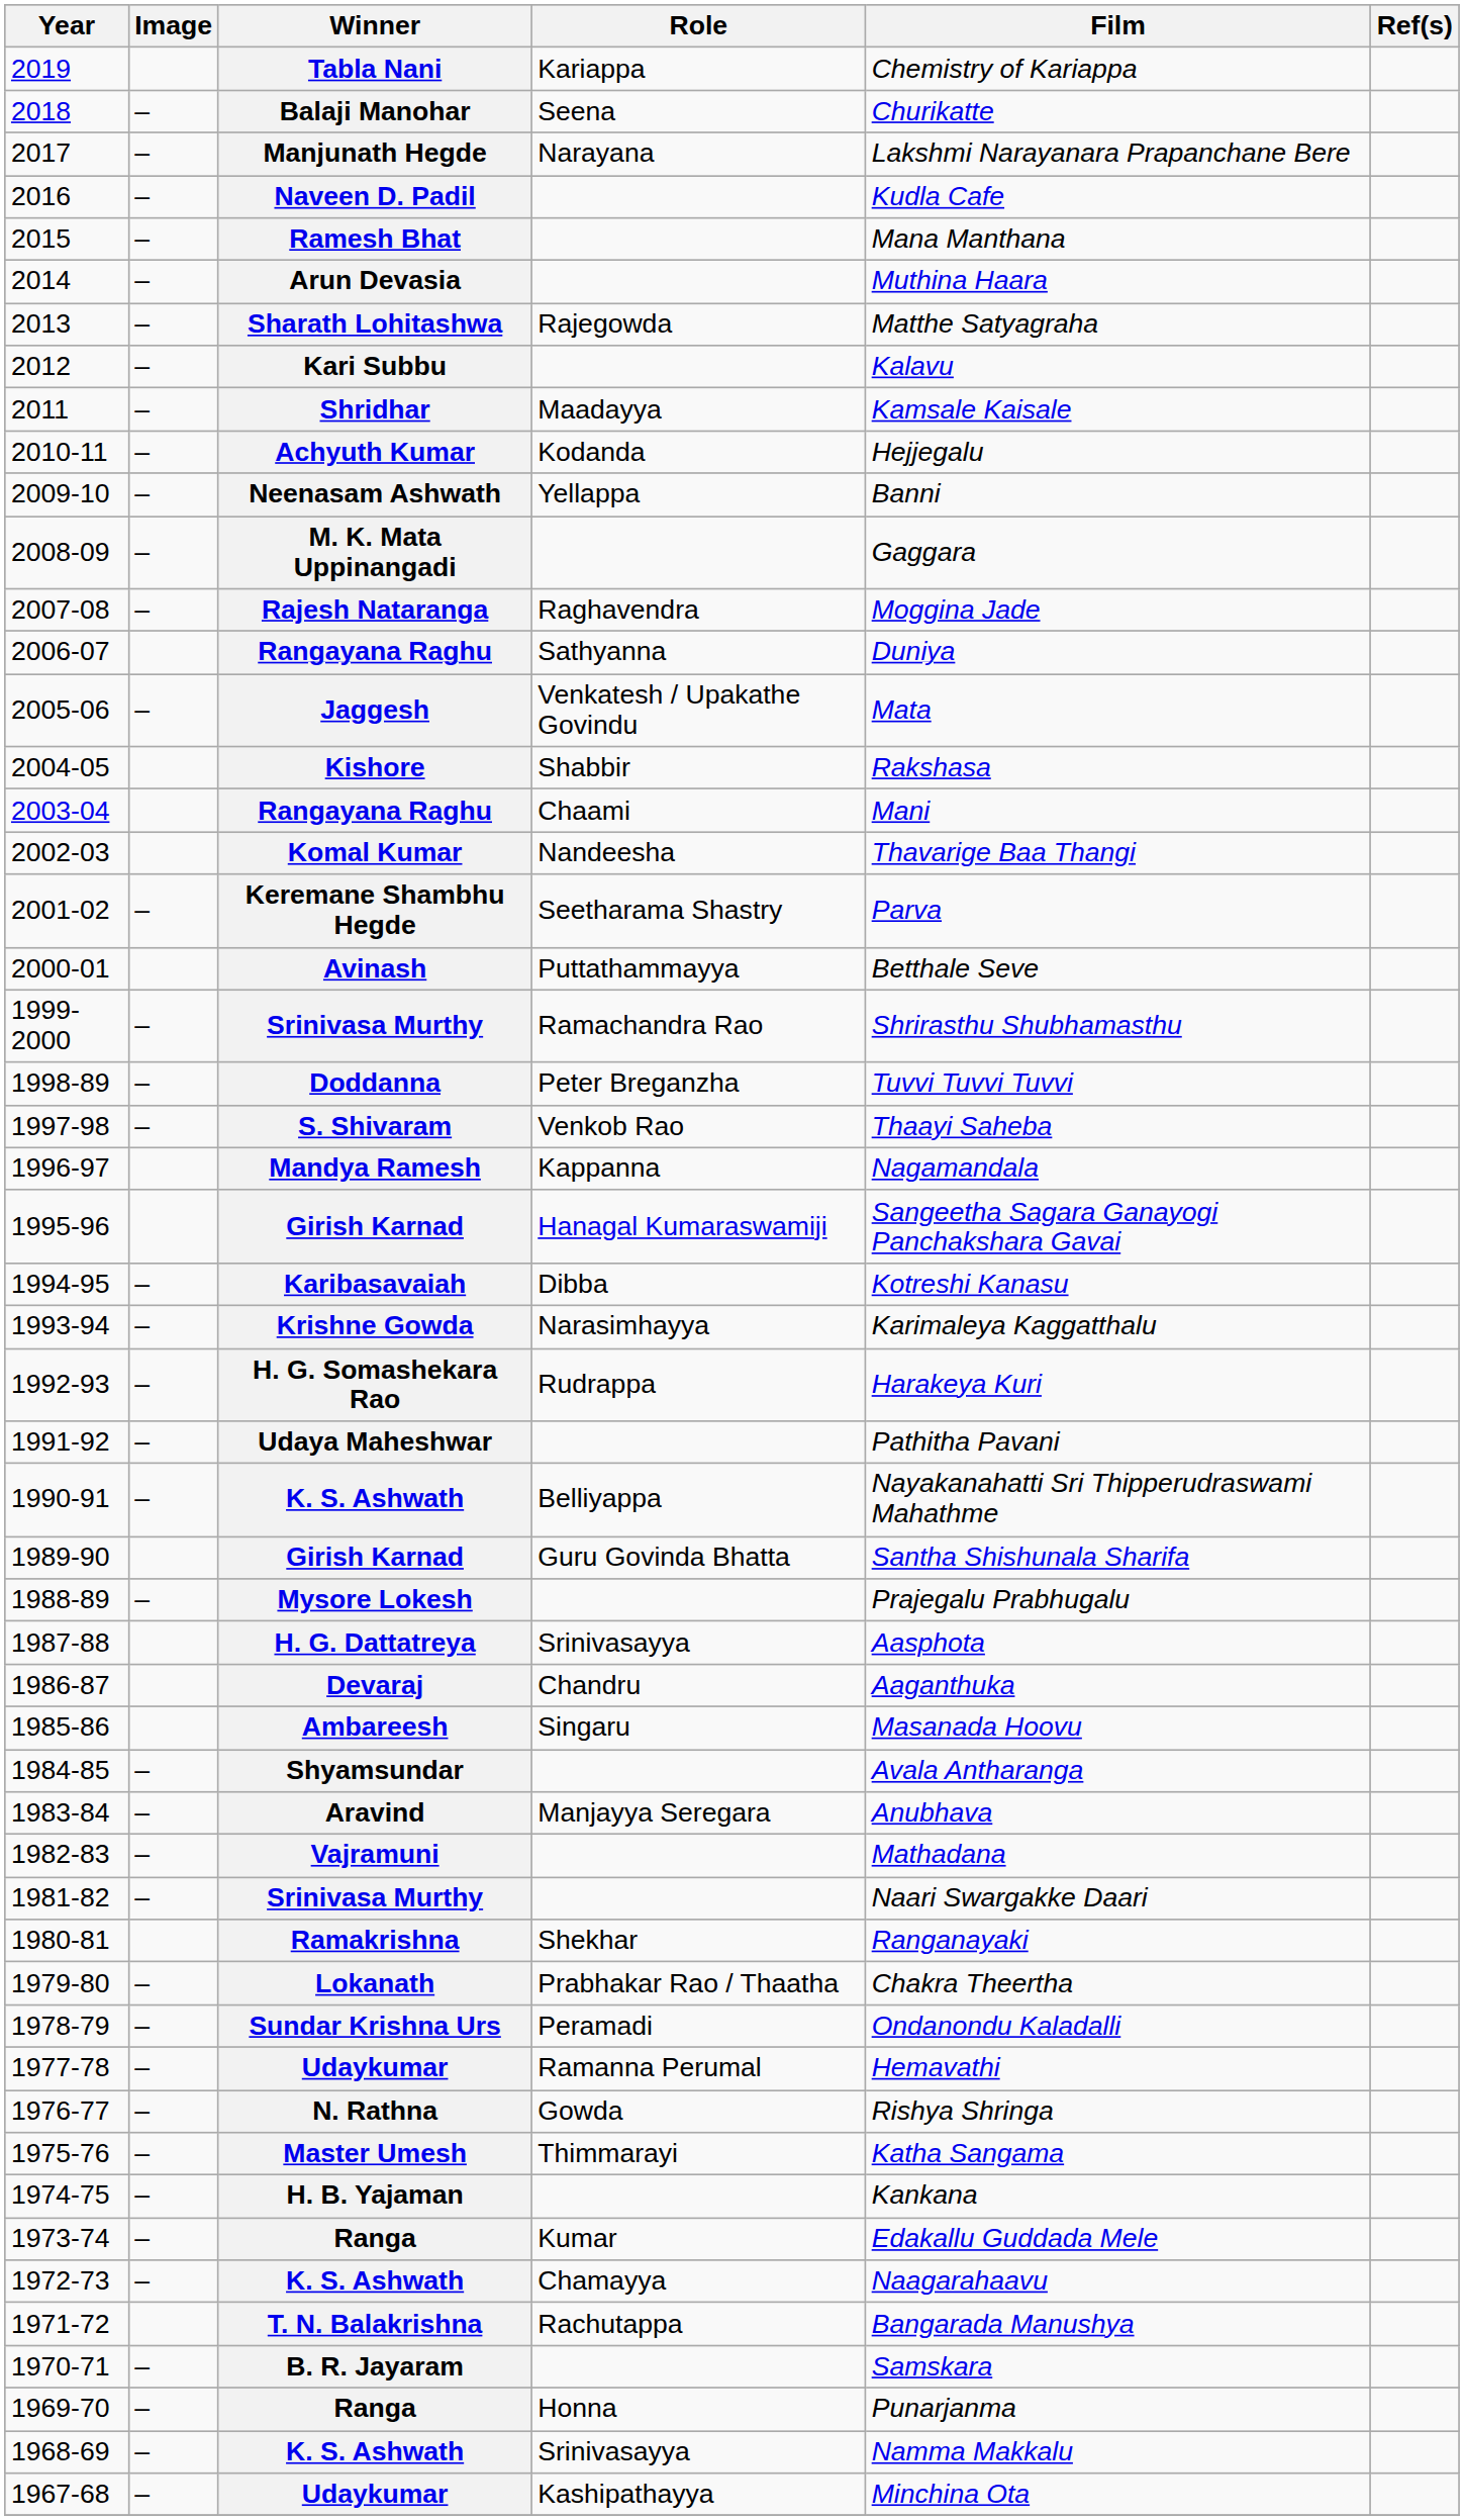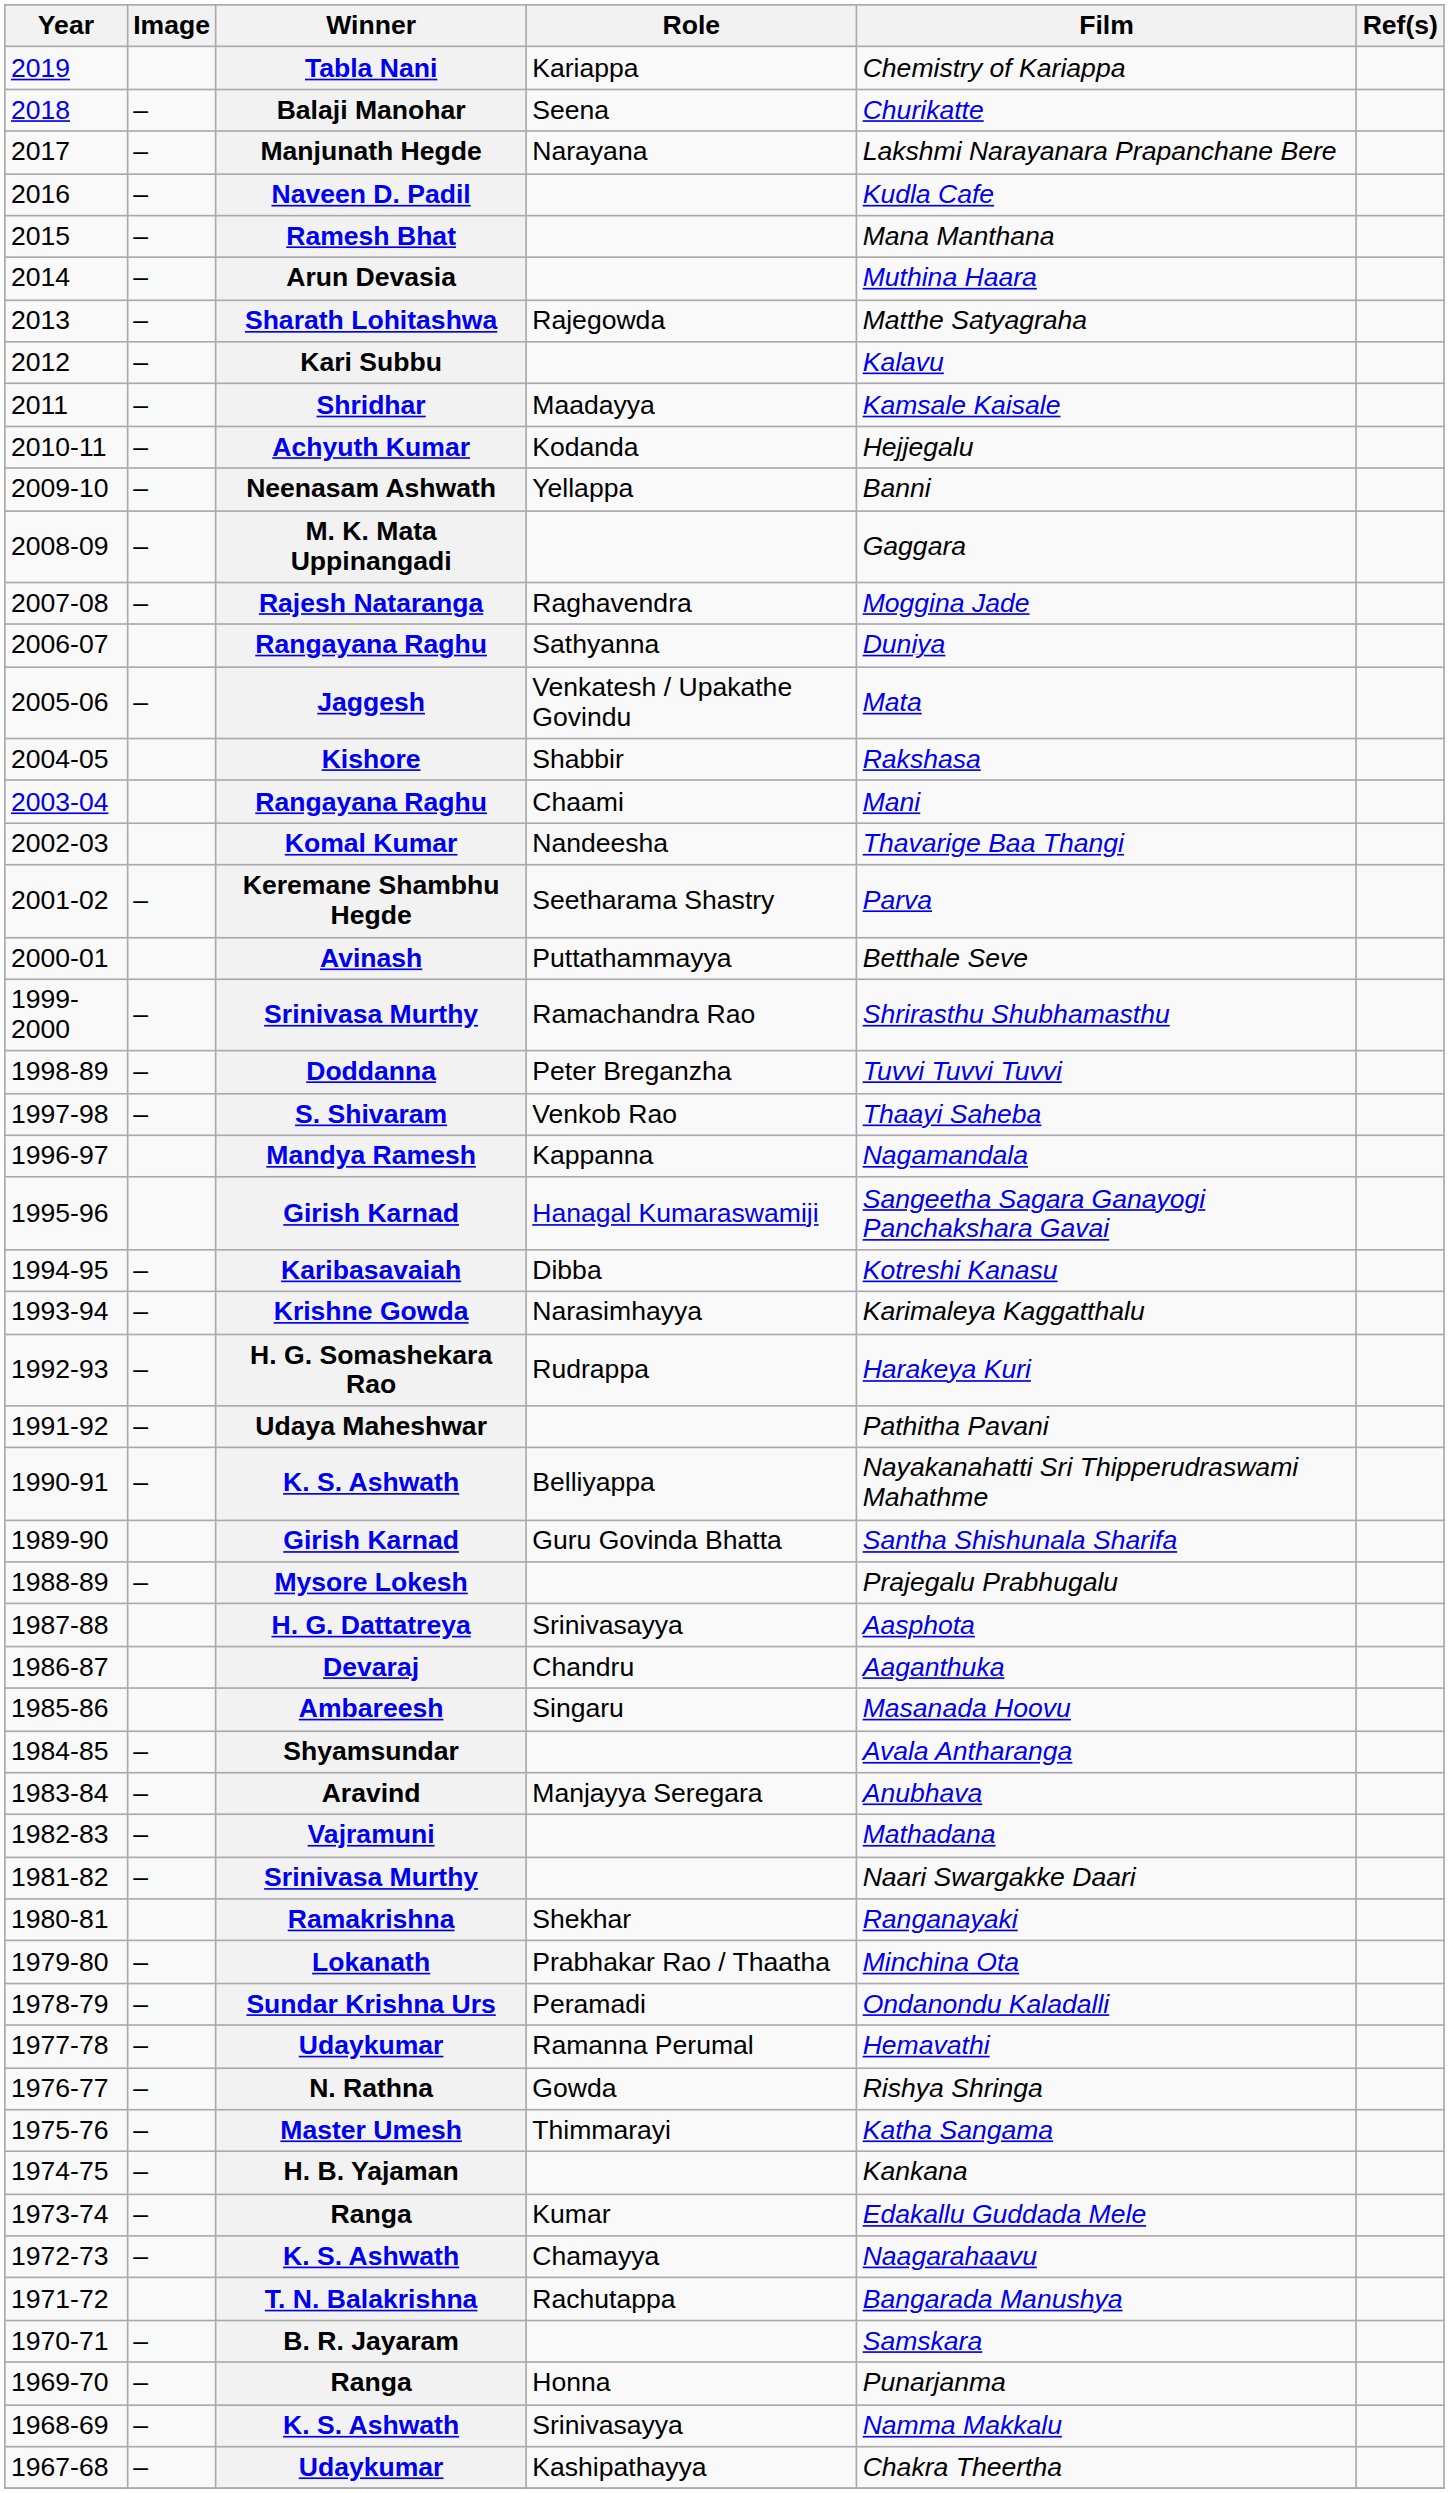 <table class="wikitable sortable">
 <tr>
 <th>Year</th>
 <th>Image</th>
 <th>Winner</th>
 <th>Role</th>
 <th>Film</th>
 <th>Ref(s)</th>
 </tr>
 <tr>
 <td><a href='#'>2019</a></td>
 <td></td>
 <th scope "row"><a href='#'>Tabla Nani</a></th>
 <td>Kariappa</td>
 <td><em>Chemistry of Kariappa</em></td>
 <td></td>
 </tr>
 <tr>
 <td><a href='#'>2018</a></td>
 <td>–</td>
 <th scope "row">Balaji Manohar</th>
 <td>Seena</td>
 <td><em><a href='#'>Churikatte</a></em></td>
 <td></td>
 </tr>
 <tr>
 <td>2017</td>
 <td>–</td>
 <th scope "row">Manjunath Hegde</th>
 <td>Narayana</td>
 <td><em>Lakshmi Narayanara Prapanchane Bere</em></td>
 <td></td>
 </tr>
 <tr>
 <td>2016</td>
 <td>–</td>
 <th scope "row"><a href='#'>Naveen D. Padil</a></th>
 <td></td>
 <td><em><a href='#'>Kudla Cafe</a></em> </td>
 <td></td>
 </tr>
 <tr>
 <td>2015</td>
 <td>–</td>
 <th scope "row"><a href='#'>Ramesh Bhat</a></th>
 <td></td>
 <td><em>Mana Manthana</em></td>
 <td></td>
 </tr>
 <tr>
 <td>2014</td>
 <td>–</td>
 <th scope "row">Arun Devasia</th>
 <td></td>
 <td><em><a href='#'>Muthina Haara</a></em></td>
 <td></td>
 </tr>
 <tr>
 <td>2013</td>
 <td>–</td>
 <th scope "row"><a href='#'>Sharath Lohitashwa</a></th>
 <td>Rajegowda</td>
 <td><em>Matthe Satyagraha</em></td>
 <td></td>
 </tr>
 <tr>
 <td>2012</td>
 <td>–</td>
 <th scope "row">Kari Subbu</th>
 <td></td>
 <td><em><a href='#'>Kalavu</a></em></td>
 <td></td>
 </tr>
 <tr>
 <td>2011</td>
 <td>–</td>
 <th scope "row"><a href='#'>Shridhar</a></th>
 <td>Maadayya</td>
 <td><em><a href='#'>Kamsale Kaisale</a></em></td>
 <td></td>
 </tr>
 <tr>
 <td>2010-11</td>
 <td>–</td>
 <th scope "row"><a href='#'>Achyuth Kumar</a></th>
 <td>Kodanda</td>
 <td><em>Hejjegalu</em></td>
 <td></td>
 </tr>
 <tr>
 <td>2009-10</td>
 <td>–</td>
 <th scope "row">Neenasam Ashwath</th>
 <td>Yellappa</td>
 <td><em>Banni</em></td>
 <td></td>
 </tr>
 <tr>
 <td>2008-09</td>
 <td>–</td>
 <th scope "row">M. K. Mata Uppinangadi</th>
 <td></td>
 <td><em>Gaggara</em> </td>
 <td></td>
 </tr>
 <tr>
 <td>2007-08</td>
 <td>–</td>
 <th scope "row"><a href='#'>Rajesh Nataranga</a></th>
 <td>Raghavendra</td>
 <td><em><a href='#'>Moggina Jade</a></em></td>
 <td></td>
 </tr>
 <tr>
 <td>2006-07</td>
 <td></td>
 <th scope "row"><a href='#'>Rangayana Raghu</a></th>
 <td>Sathyanna</td>
 <td><em><a href='#'>Duniya</a></em></td>
 <td></td>
 </tr>
 <tr>
 <td>2005-06</td>
 <td>–</td>
 <th scope "row"><a href='#'>Jaggesh</a></th>
 <td>Venkatesh / Upakathe Govindu</td>
 <td><em><a href='#'>Mata</a></em></td>
 <td></td>
 </tr>
 <tr>
 <td>2004-05</td>
 <td></td>
 <th scope "row"><a href='#'>Kishore</a></th>
 <td>Shabbir</td>
 <td><em><a href='#'>Rakshasa</a></em></td>
 <td></td>
 </tr>
 <tr>
 <td><a href='#'>2003-04</a></td>
 <td></td>
 <th scope "row"><a href='#'>Rangayana Raghu</a></th>
 <td>Chaami</td>
 <td><em><a href='#'>Mani</a></em></td>
 <td></td>
 </tr>
 <tr>
 <td>2002-03</td>
 <td></td>
 <th scope "row"><a href='#'>Komal Kumar</a></th>
 <td>Nandeesha</td>
 <td><em><a href='#'>Thavarige Baa Thangi</a></em></td>
 <td></td>
 </tr>
 <tr>
 <td>2001-02</td>
 <td>–</td>
 <th scope "row">Keremane Shambhu Hegde</th>
 <td>Seetharama Shastry</td>
 <td><em><a href='#'>Parva</a></em></td>
 <td></td>
 </tr>
 <tr>
 <td>2000-01</td>
 <td></td>
 <th scope "row"><a href='#'>Avinash</a></th>
 <td>Puttathammayya</td>
 <td><em>Betthale Seve</em></td>
 <td></td>
 </tr>
 <tr>
 <td>1999-2000</td>
 <td>–</td>
 <th scope "row"><a href='#'>Srinivasa Murthy</a></th>
 <td>Ramachandra Rao</td>
 <td><em><a href='#'>Shrirasthu Shubhamasthu</a></em></td>
 <td></td>
 </tr>
 <tr>
 <td>1998-89</td>
 <td>–</td>
 <th scope "row"><a href='#'>Doddanna</a></th>
 <td>Peter Breganzha</td>
 <td><em><a href='#'>Tuvvi Tuvvi Tuvvi</a></em></td>
 <td></td>
 </tr>
 <tr>
 <td>1997-98</td>
 <td>–</td>
 <th scope "row"><a href='#'>S. Shivaram</a></th>
 <td>Venkob Rao</td>
 <td><em><a href='#'>Thaayi Saheba</a></em></td>
 <td></td>
 </tr>
 <tr>
 <td>1996-97</td>
 <td></td>
 <th scope "row"><a href='#'>Mandya Ramesh</a></th>
 <td>Kappanna</td>
 <td><em><a href='#'>Nagamandala</a></em></td>
 <td></td>
 </tr>
 <tr>
 <td>1995-96</td>
 <td></td>
 <th scope "row"><a href='#'>Girish Karnad</a></th>
 <td><a href='#'>Hanagal Kumaraswamiji</a></td>
 <td><em><a href='#'>Sangeetha Sagara Ganayogi Panchakshara Gavai</a></em></td>
 <td></td>
 </tr>
 <tr>
 <td>1994-95</td>
 <td>–</td>
 <th scope "row"><a href='#'>Karibasavaiah</a></th>
 <td>Dibba</td>
 <td><em><a href='#'>Kotreshi Kanasu</a></em></td>
 <td></td>
 </tr>
 <tr>
 <td>1993-94</td>
 <td>–</td>
 <th scope "row"><a href='#'>Krishne Gowda</a></th>
 <td>Narasimhayya</td>
 <td><em>Karimaleya Kaggatthalu</em></td>
 <td></td>
 </tr>
 <tr>
 <td>1992-93</td>
 <td>–</td>
 <th scope "row">H. G. Somashekara Rao</th>
 <td>Rudrappa</td>
 <td><em><a href='#'>Harakeya Kuri</a></em></td>
 <td></td>
 </tr>
 <tr>
 <td>1991-92</td>
 <td>–</td>
 <th scope "row">Udaya Maheshwar</th>
 <td></td>
 <td><em>Pathitha Pavani</em></td>
 <td></td>
 </tr>
 <tr>
 <td>1990-91</td>
 <td>–</td>
 <th scope "row"><a href='#'>K. S. Ashwath</a></th>
 <td>Belliyappa</td>
 <td><em>Nayakanahatti Sri Thipperudraswami Mahathme</em></td>
 <td></td>
 </tr>
 <tr>
 <td>1989-90</td>
 <td></td>
 <th scope "row"><a href='#'>Girish Karnad</a></th>
 <td>Guru Govinda Bhatta</td>
 <td><em><a href='#'>Santha Shishunala Sharifa</a></em></td>
 <td></td>
 </tr>
 <tr>
 <td>1988-89</td>
 <td>–</td>
 <th scope "row"><a href='#'>Mysore Lokesh</a></th>
 <td></td>
 <td><em>Prajegalu Prabhugalu</em></td>
 <td></td>
 </tr>
 <tr>
 <td>1987-88</td>
 <td></td>
 <th scope "row"><a href='#'>H. G. Dattatreya</a></th>
 <td>Srinivasayya</td>
 <td><em><a href='#'>Aasphota</a></em></td>
 <td></td>
 </tr>
 <tr>
 <td>1986-87</td>
 <td></td>
 <th scope "row"><a href='#'>Devaraj</a></th>
 <td>Chandru</td>
 <td><em><a href='#'>Aaganthuka</a></em></td>
 <td></td>
 </tr>
 <tr>
 <td>1985-86</td>
 <td></td>
 <th scope "row"><a href='#'>Ambareesh</a></th>
 <td>Singaru</td>
 <td><em><a href='#'>Masanada Hoovu</a></em></td>
 <td></td>
 </tr>
 <tr>
 <td>1984-85</td>
 <td>–</td>
 <th scope "row">Shyamsundar</th>
 <td></td>
 <td><em><a href='#'>Avala Antharanga</a></em></td>
 <td></td>
 </tr>
 <tr>
 <td>1983-84</td>
 <td>–</td>
 <th scope "row">Aravind</th>
 <td>Manjayya Seregara</td>
 <td><em><a href='#'>Anubhava</a></em></td>
 <td></td>
 </tr>
 <tr>
 <td>1982-83</td>
 <td>–</td>
 <th scope "row"><a href='#'>Vajramuni</a></th>
 <td></td>
 <td><em><a href='#'>Mathadana</a></em></td>
 <td></td>
 </tr>
 <tr>
 <td>1981-82</td>
 <td>–</td>
 <th scope "row"><a href='#'>Srinivasa Murthy</a></th>
 <td></td>
 <td><em>Naari Swargakke Daari</em></td>
 <td></td>
 </tr>
 <tr>
 <td>1980-81</td>
 <td></td>
 <th scope "row"><a href='#'>Ramakrishna</a></th>
 <td>Shekhar</td>
 <td><em><a href='#'>Ranganayaki</a></em></td>
 <td></td>
 </tr>
 <tr>
 <td>1979-80</td>
 <td>–</td>
 <th scope "row"><a href='#'>Lokanath</a></th>
 <td>Prabhakar Rao / Thaatha</td>
-<td><em>Chakra Theertha</em></td>
+<td><em><a href='#'>Minchina Ota</a></em></td>
 <td></td>
 </tr>
 <tr>
 <td>1978-79</td>
 <td>–</td>
 <th scope "row"><a href='#'>Sundar Krishna Urs</a></th>
 <td>Peramadi</td>
 <td><em><a href='#'>Ondanondu Kaladalli</a></em></td>
 <td></td>
 </tr>
 <tr>
 <td>1977-78</td>
 <td>–</td>
 <th scope "row"><a href='#'>Udaykumar</a></th>
 <td>Ramanna Perumal</td>
 <td><em><a href='#'>Hemavathi</a></em></td>
 <td></td>
 </tr>
 <tr>
 <td>1976-77</td>
 <td>–</td>
 <th scope "row">N. Rathna</th>
 <td>Gowda</td>
 <td><em>Rishya Shringa</em></td>
 <td></td>
 </tr>
 <tr>
 <td>1975-76</td>
 <td>–</td>
 <th scope "row"><a href='#'>Master Umesh</a></th>
 <td>Thimmarayi</td>
 <td><em><a href='#'>Katha Sangama</a></em></td>
 <td></td>
 </tr>
 <tr>
 <td>1974-75</td>
 <td>–</td>
 <th scope "row">H. B. Yajaman</th>
 <td></td>
 <td><em>Kankana</em></td>
 <td></td>
 </tr>
 <tr>
 <td>1973-74</td>
 <td>–</td>
 <th scope "row">Ranga</th>
 <td>Kumar</td>
 <td><em><a href='#'>Edakallu Guddada Mele</a></em></td>
 <td></td>
 </tr>
 <tr>
 <td>1972-73</td>
 <td>–</td>
 <th scope "row"><a href='#'>K. S. Ashwath</a></th>
 <td>Chamayya</td>
 <td><em><a href='#'>Naagarahaavu</a></em></td>
 <td></td>
 </tr>
 <tr>
 <td>1971-72</td>
 <td></td>
 <th scope "row"><a href='#'>T. N. Balakrishna</a></th>
 <td>Rachutappa</td>
 <td><em><a href='#'>Bangarada Manushya</a></em></td>
 <td></td>
 </tr>
 <tr>
 <td>1970-71</td>
 <td>–</td>
 <th scope "row">B. R. Jayaram</th>
 <td></td>
 <td><em><a href='#'>Samskara</a></em></td>
 <td></td>
 </tr>
 <tr>
 <td>1969-70</td>
 <td>–</td>
 <th scope "row">Ranga</th>
 <td>Honna</td>
 <td><em>Punarjanma</em></td>
 <td></td>
 </tr>
 <tr>
 <td>1968-69</td>
 <td>–</td>
 <th scope "row"><a href='#'>K. S. Ashwath</a></th>
 <td>Srinivasayya</td>
 <td><em><a href='#'>Namma Makkalu</a></em></td>
 <td></td>
 </tr>
 <tr>
 <td>1967-68</td>
 <td>–</td>
 <th scope "row"><a href='#'>Udaykumar</a></th>
 <td>Kashipathayya</td>
-<td><em><a href='#'>Minchina Ota</a></em></td>
+<td><em>Chakra Theertha</em></td>
 <td></td>
 </tr>
 <tr>
 </tr>
 </table>
